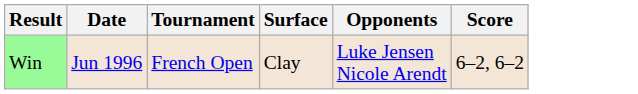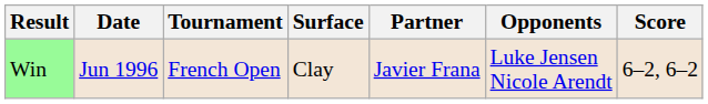 <table class="wikitable">
 <tr>
 <th>Result</th>
 <th>Date</th>
 <th>Tournament</th>
 <th>Surface</th>
+<th>Partner</th>
 <th>Opponents</th>
 <th>Score</th>
 </tr>
 <tr bgcolor="f3e6d7">
 <td style="background:#98fb98;">Win</td>
 <td><a href='#'>Jun 1996</a></td>
 <td><a href='#'>French Open</a></td>
 <td>Clay</td>
+<td> <a href='#'>Javier Frana</a></td>
 <td> <a href='#'>Luke Jensen</a> <br>  <a href='#'>Nicole Arendt</a></td>
 <td>6–2, 6–2</td>
 </tr>
 </table>
